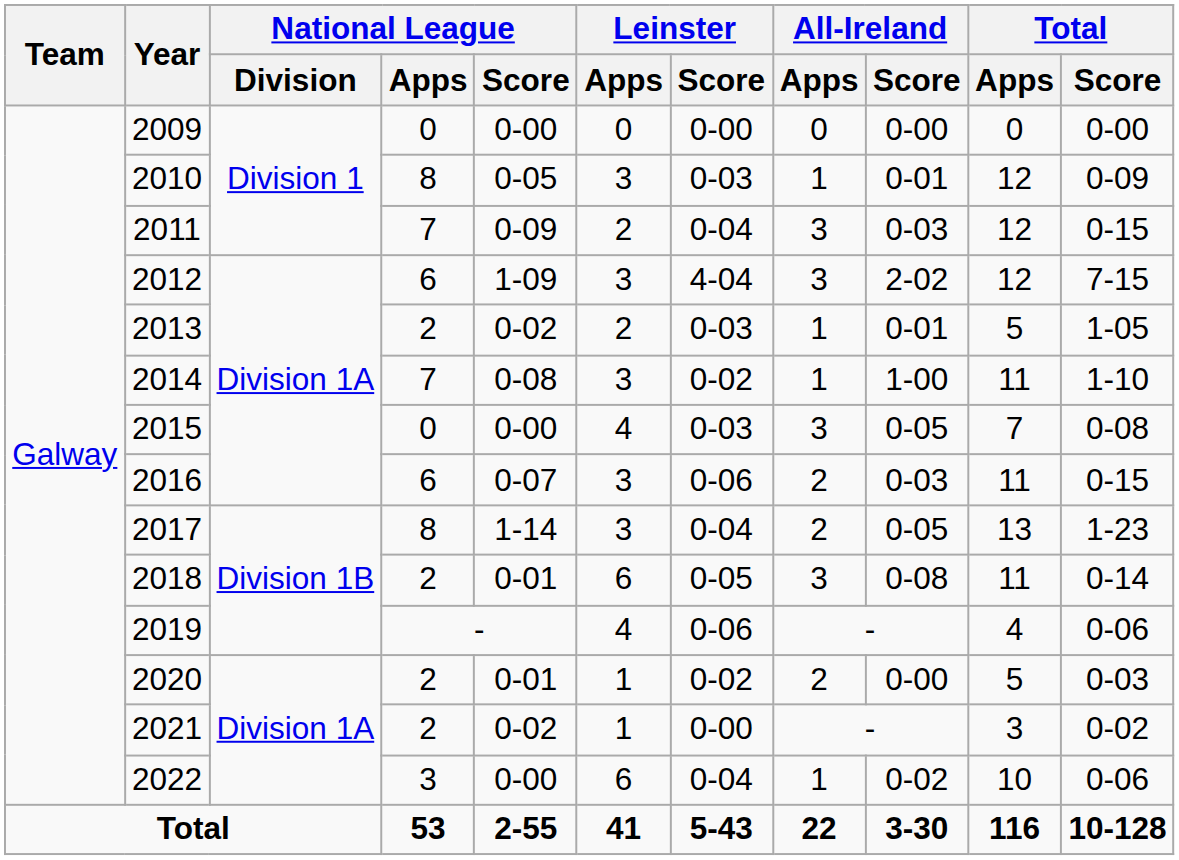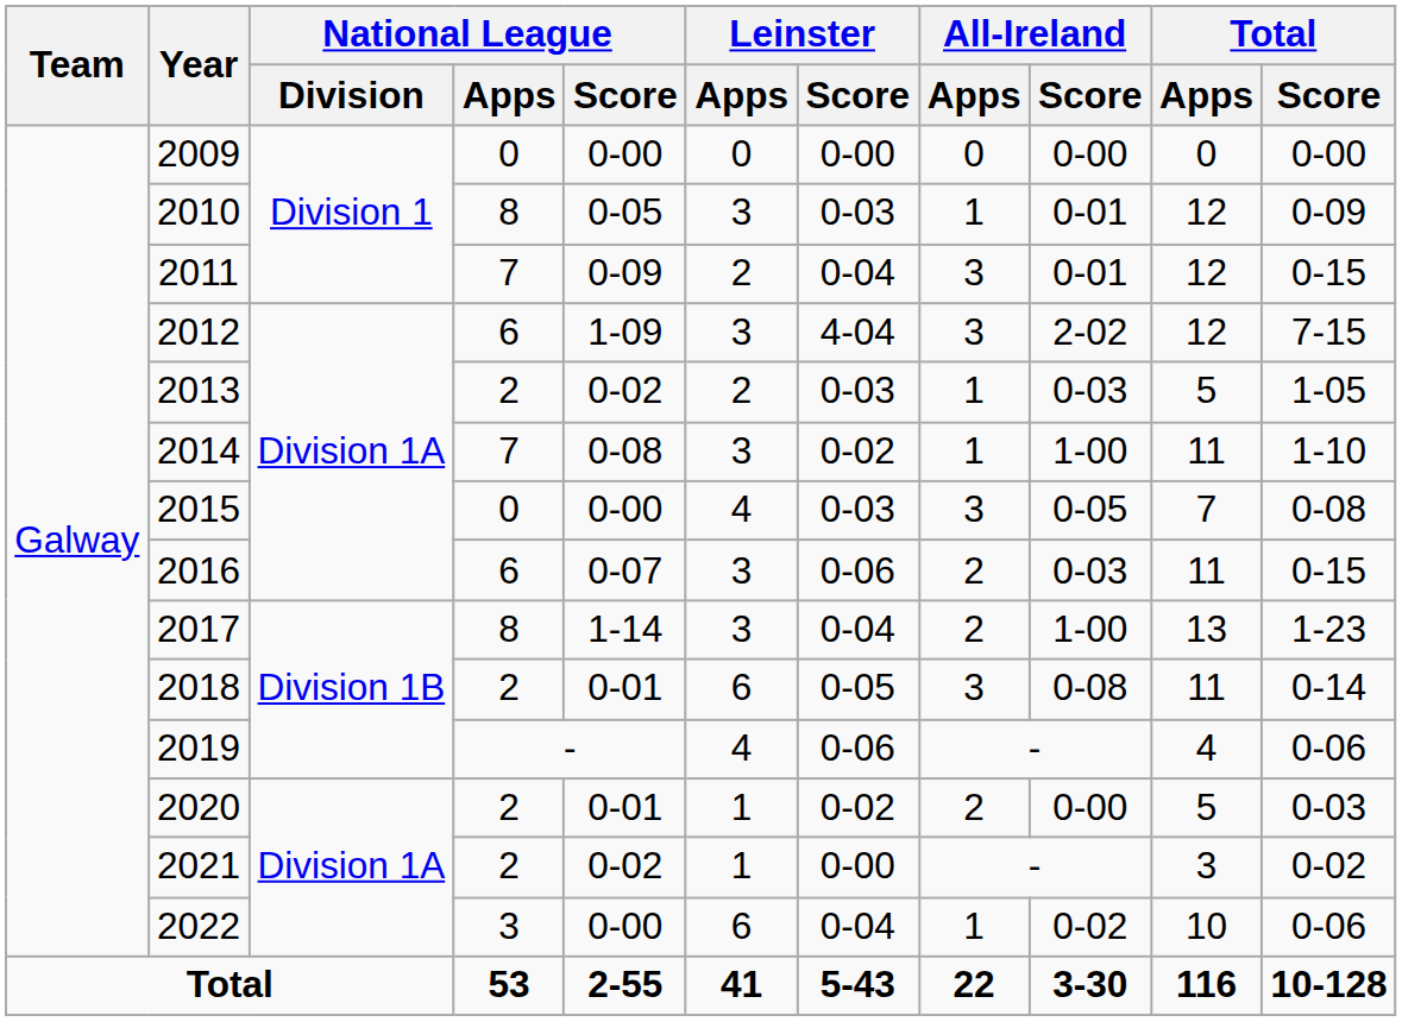 <table class="wikitable" style="text-align:center">
 <tr>
 <th rowspan="2">Team</th>
 <th rowspan="2">Year</th>
 <th colspan="3"><a href='#'>National League</a></th>
 <th colspan="2"><a href='#'>Leinster</a></th>
 <th colspan="2"><a href='#'>All-Ireland</a></th>
 <th colspan="2"><a href='#'>Total</a></th>
 </tr>
 <tr>
 <th>Division</th>
 <th>Apps</th>
 <th>Score</th>
 <th>Apps</th>
 <th>Score</th>
 <th>Apps</th>
 <th>Score</th>
 <th>Apps</th>
 <th>Score</th>
 </tr>
 <tr>
 <td rowspan="14"><a href='#'>Galway</a></td>
 <td>2009</td>
 <td rowspan="3"><a href='#'>Division 1</a></td>
 <td>0</td>
 <td>0-00</td>
 <td>0</td>
 <td>0-00</td>
 <td>0</td>
 <td>0-00</td>
 <td>0</td>
 <td>0-00</td>
 </tr>
 <tr>
 <td>2010</td>
 <td>8</td>
 <td>0-05</td>
 <td>3</td>
 <td>0-03</td>
 <td>1</td>
 <td>0-01</td>
 <td>12</td>
 <td>0-09</td>
 </tr>
 <tr>
 <td>2011</td>
 <td>7</td>
 <td>0-09</td>
 <td>2</td>
 <td>0-04</td>
 <td>3</td>
-<td>0-03</td>
+<td>0-01</td>
 <td>12</td>
 <td>0-15</td>
 </tr>
 <tr>
 <td>2012</td>
 <td rowspan="5"><a href='#'>Division 1A</a></td>
 <td>6</td>
 <td>1-09</td>
 <td>3</td>
 <td>4-04</td>
 <td>3</td>
 <td>2-02</td>
 <td>12</td>
 <td>7-15</td>
 </tr>
 <tr>
 <td>2013</td>
 <td>2</td>
 <td>0-02</td>
 <td>2</td>
 <td>0-03</td>
 <td>1</td>
-<td>0-01</td>
+<td>0-03</td>
 <td>5</td>
 <td>1-05</td>
 </tr>
 <tr>
 <td>2014</td>
 <td>7</td>
 <td>0-08</td>
 <td>3</td>
 <td>0-02</td>
 <td>1</td>
 <td>1-00</td>
 <td>11</td>
 <td>1-10</td>
 </tr>
 <tr>
 <td>2015</td>
 <td>0</td>
 <td>0-00</td>
 <td>4</td>
 <td>0-03</td>
 <td>3</td>
 <td>0-05</td>
 <td>7</td>
 <td>0-08</td>
 </tr>
 <tr>
 <td>2016</td>
 <td>6</td>
 <td>0-07</td>
 <td>3</td>
 <td>0-06</td>
 <td>2</td>
 <td>0-03</td>
 <td>11</td>
 <td>0-15</td>
 </tr>
 <tr>
 <td>2017</td>
 <td rowspan="3"><a href='#'>Division 1B</a></td>
 <td>8</td>
 <td>1-14</td>
 <td>3</td>
 <td>0-04</td>
 <td>2</td>
-<td>0-05</td>
+<td>1-00</td>
 <td>13</td>
 <td>1-23</td>
 </tr>
 <tr>
 <td>2018</td>
 <td>2</td>
 <td>0-01</td>
 <td>6</td>
 <td>0-05</td>
 <td>3</td>
 <td>0-08</td>
 <td>11</td>
 <td>0-14</td>
 </tr>
 <tr>
 <td>2019</td>
 <td colspan="2">-</td>
 <td>4</td>
 <td>0-06</td>
 <td colspan="2">-</td>
 <td>4</td>
 <td>0-06</td>
 </tr>
 <tr>
 <td>2020</td>
 <td rowspan="3"><a href='#'>Division 1A</a></td>
 <td>2</td>
 <td>0-01</td>
 <td>1</td>
 <td>0-02</td>
 <td>2</td>
 <td>0-00</td>
 <td>5</td>
 <td>0-03</td>
 </tr>
 <tr>
 <td>2021</td>
 <td>2</td>
 <td>0-02</td>
 <td>1</td>
 <td>0-00</td>
 <td colspan="2">-</td>
 <td>3</td>
 <td>0-02</td>
 </tr>
 <tr>
 <td>2022</td>
 <td>3</td>
 <td>0-00</td>
 <td>6</td>
 <td>0-04</td>
 <td>1</td>
 <td>0-02</td>
 <td>10</td>
 <td>0-06</td>
 </tr>
 <tr>
 <td colspan="3"><strong>Total</strong></td>
 <td><strong>53</strong></td>
 <td><strong>2-55</strong></td>
 <td><strong>41</strong></td>
 <td><strong>5-43</strong></td>
 <td><strong>22</strong></td>
 <td><strong>3-30</strong></td>
 <td><strong>116</strong></td>
 <td><strong>10-128</strong></td>
 </tr>
 </table>
